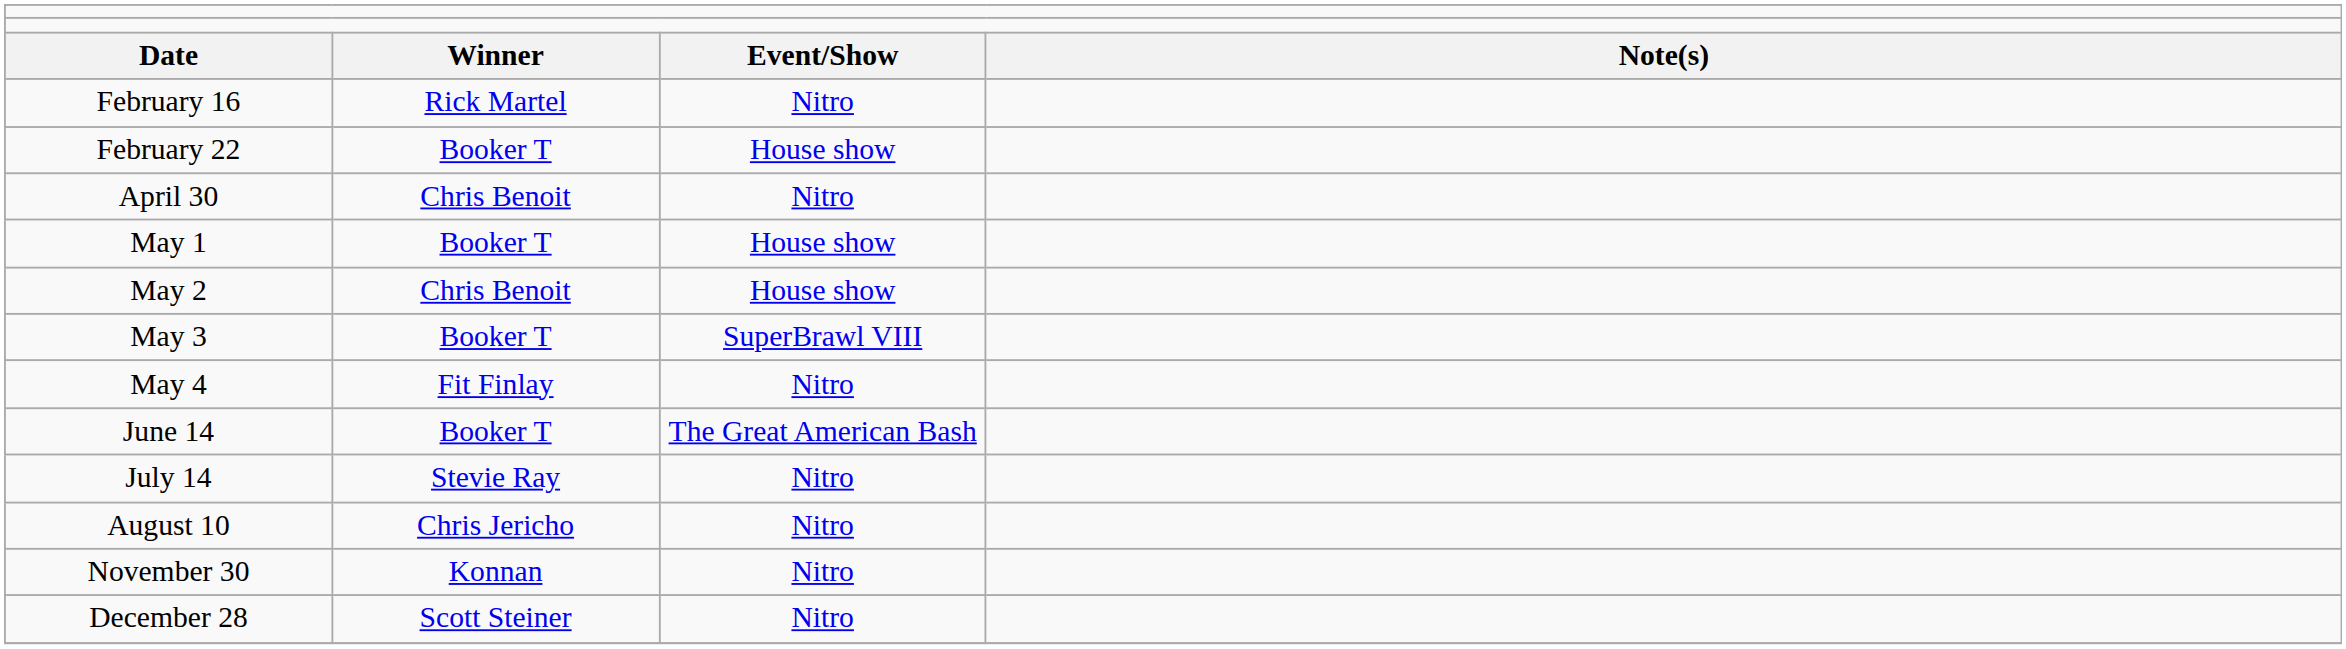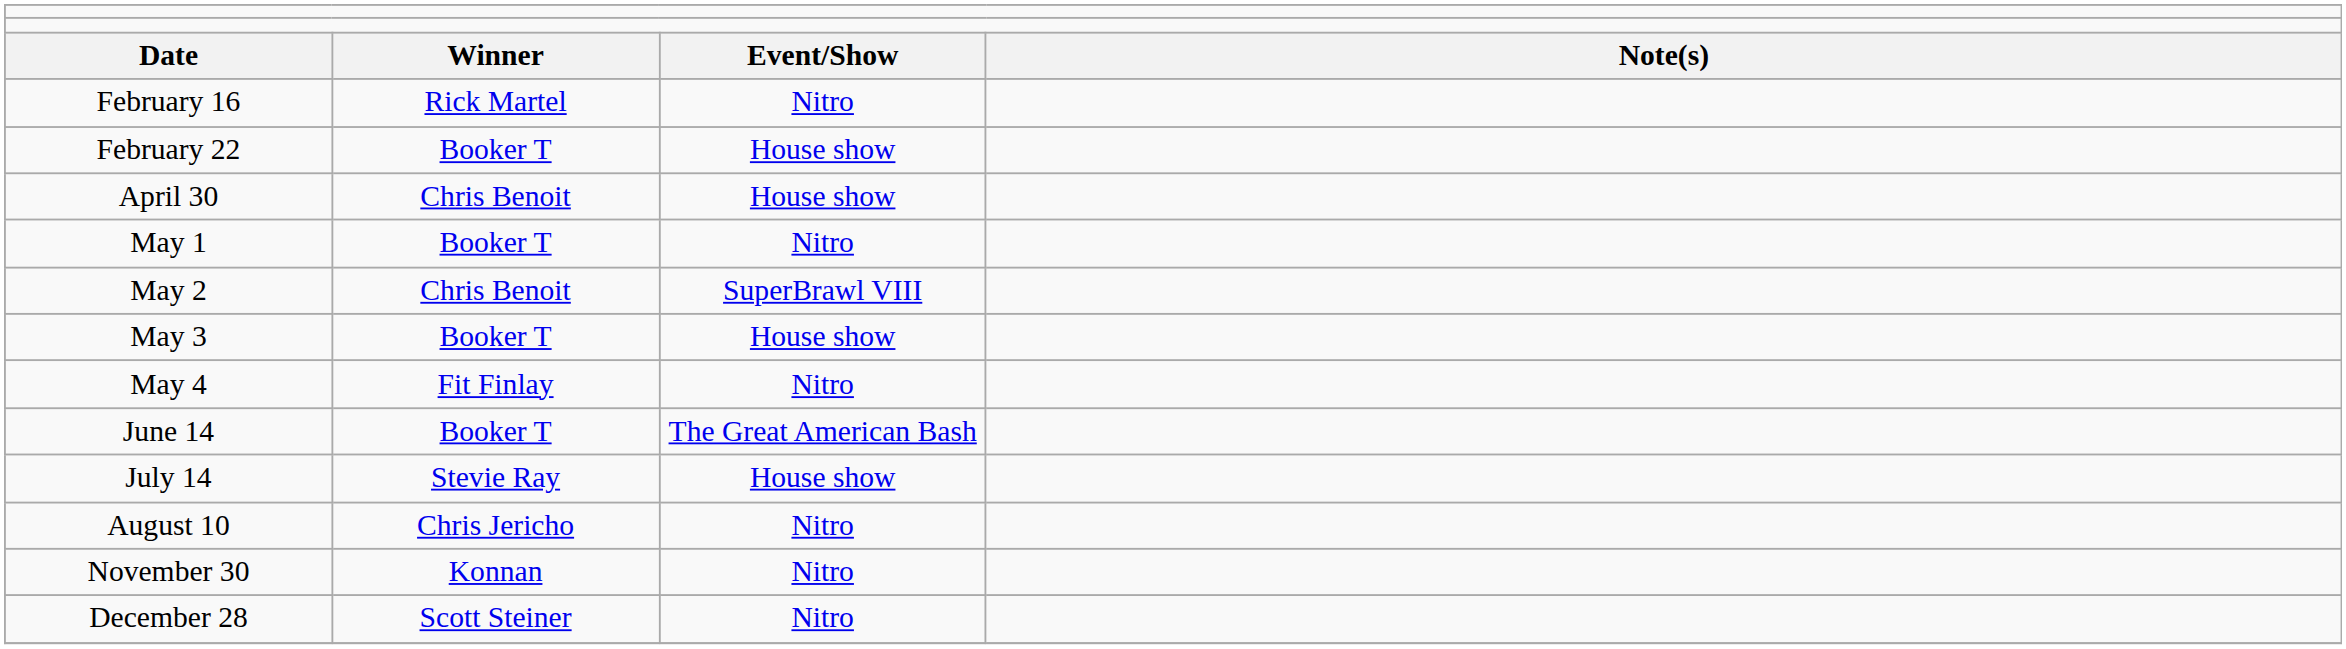 <table class="wikitable" style="text-align:center; width:100%;">
 <tr>
 <td colspan="5"></td>
 </tr>
 <tr>
 <td colspan="5"><strong></strong></td>
 </tr>
 <tr>
 <th width=14%>Date</th>
 <th width=14%>Winner</th>
 <th width=14%>Event/Show</th>
 <th width=58%>Note(s)</th>
 </tr>
 <tr>
 <td>February 16</td>
 <td><a href='#'>Rick Martel</a></td>
 <td><a href='#'>Nitro</a></td>
 <td align=left></td>
 </tr>
 <tr>
 <td>February 22</td>
 <td><a href='#'>Booker T</a></td>
 <td><a href='#'>House show</a></td>
 <td align=left></td>
 </tr>
 <tr>
 <td>April 30</td>
 <td><a href='#'>Chris Benoit</a></td>
-<td><a href='#'>Nitro</a></td>
+<td><a href='#'>House show</a></td>
 <td align=left></td>
 </tr>
 <tr>
 <td>May 1</td>
 <td><a href='#'>Booker T</a></td>
-<td><a href='#'>House show</a></td>
+<td><a href='#'>Nitro</a></td>
 <td align=left></td>
 </tr>
 <tr>
 <td>May 2</td>
 <td><a href='#'>Chris Benoit</a></td>
-<td><a href='#'>House show</a></td>
+<td><a href='#'>SuperBrawl VIII</a></td>
 <td align=left></td>
 </tr>
 <tr>
 <td>May 3</td>
 <td><a href='#'>Booker T</a></td>
-<td><a href='#'>SuperBrawl VIII</a></td>
+<td><a href='#'>House show</a></td>
 <td align=left></td>
 </tr>
 <tr>
 <td>May 4</td>
 <td><a href='#'>Fit Finlay</a></td>
 <td><a href='#'>Nitro</a></td>
 <td align=left></td>
 </tr>
 <tr>
 <td>June 14</td>
 <td><a href='#'>Booker T</a></td>
 <td><a href='#'>The Great American Bash</a></td>
 <td align=left></td>
 </tr>
 <tr>
 <td>July 14</td>
 <td><a href='#'>Stevie Ray</a></td>
-<td><a href='#'>Nitro</a></td>
+<td><a href='#'>House show</a></td>
 <td align=left></td>
 </tr>
 <tr>
 <td>August 10</td>
 <td><a href='#'>Chris Jericho</a></td>
 <td><a href='#'>Nitro</a></td>
 <td align=left></td>
 </tr>
 <tr>
 <td>November 30</td>
 <td><a href='#'>Konnan</a></td>
 <td><a href='#'>Nitro</a></td>
 <td align=left></td>
 </tr>
 <tr>
 <td>December 28</td>
 <td><a href='#'>Scott Steiner</a></td>
 <td><a href='#'>Nitro</a></td>
 <td align=left></td>
 </tr>
 <tr>
 </tr>
 </table>
